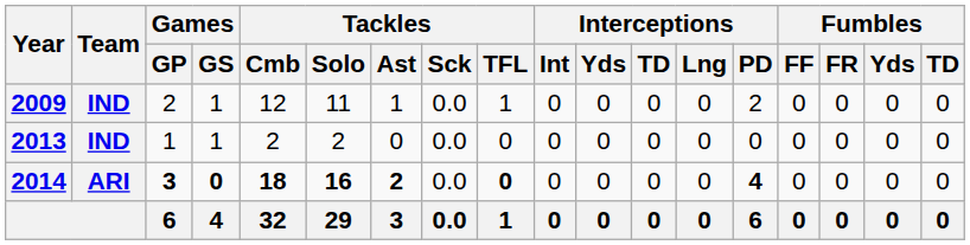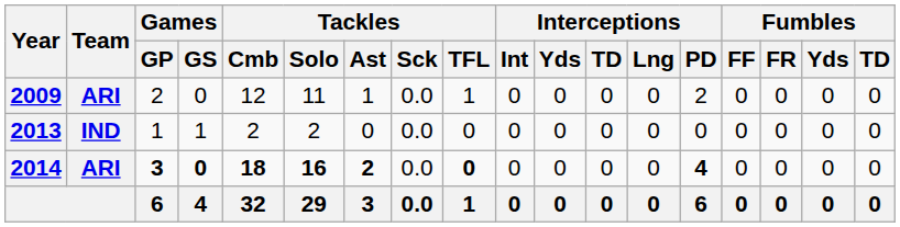 <table class="wikitable" style="text-align:center">
 <tr>
 <th rowspan="2">Year</th>
 <th rowspan="2">Team</th>
 <th colspan="2">Games</th>
 <th colspan="5">Tackles</th>
 <th colspan="5">Interceptions</th>
 <th colspan="4">Fumbles</th>
 </tr>
 <tr>
 <th>GP</th>
 <th>GS</th>
 <th>Cmb</th>
 <th>Solo</th>
 <th>Ast</th>
 <th>Sck</th>
 <th>TFL</th>
 <th>Int</th>
 <th>Yds</th>
 <th>TD</th>
 <th>Lng</th>
 <th>PD</th>
 <th>FF</th>
 <th>FR</th>
 <th>Yds</th>
 <th>TD</th>
 </tr>
 <tr>
 <th><a href='#'>2009</a></th>
-<th><a href='#'>IND</a></th>
+<th><a href='#'>ARI</a></th>
 <td>2</td>
-<td>1</td>
+<td>0</td>
 <td>12</td>
 <td>11</td>
 <td>1</td>
 <td>0.0</td>
 <td>1</td>
 <td>0</td>
 <td>0</td>
 <td>0</td>
 <td>0</td>
 <td>2</td>
 <td>0</td>
 <td>0</td>
 <td>0</td>
 <td>0</td>
 </tr>
 <tr>
 <th><a href='#'>2013</a></th>
 <th><a href='#'>IND</a></th>
 <td>1</td>
 <td>1</td>
 <td>2</td>
 <td>2</td>
 <td>0</td>
 <td>0.0</td>
 <td>0</td>
 <td>0</td>
 <td>0</td>
 <td>0</td>
 <td>0</td>
 <td>0</td>
 <td>0</td>
 <td>0</td>
 <td>0</td>
 <td>0</td>
 </tr>
 <tr>
 <th><a href='#'>2014</a></th>
 <th><a href='#'>ARI</a></th>
 <td><strong>3</strong></td>
 <td><strong>0</strong></td>
 <td><strong>18</strong></td>
 <td><strong>16</strong></td>
 <td><strong>2</strong></td>
 <td>0.0</td>
 <td><strong>0</strong></td>
 <td>0</td>
 <td>0</td>
 <td>0</td>
 <td>0</td>
 <td><strong>4</strong></td>
 <td>0</td>
 <td>0</td>
 <td>0</td>
 <td>0</td>
 </tr>
 <tr>
 <th colspan="2"></th>
 <th>6</th>
 <th>4</th>
 <th>32</th>
 <th>29</th>
 <th>3</th>
 <th>0.0</th>
 <th>1</th>
 <th>0</th>
 <th>0</th>
 <th>0</th>
 <th>0</th>
 <th>6</th>
 <th>0</th>
 <th>0</th>
 <th>0</th>
 <th>0</th>
 </tr>
 </table>
